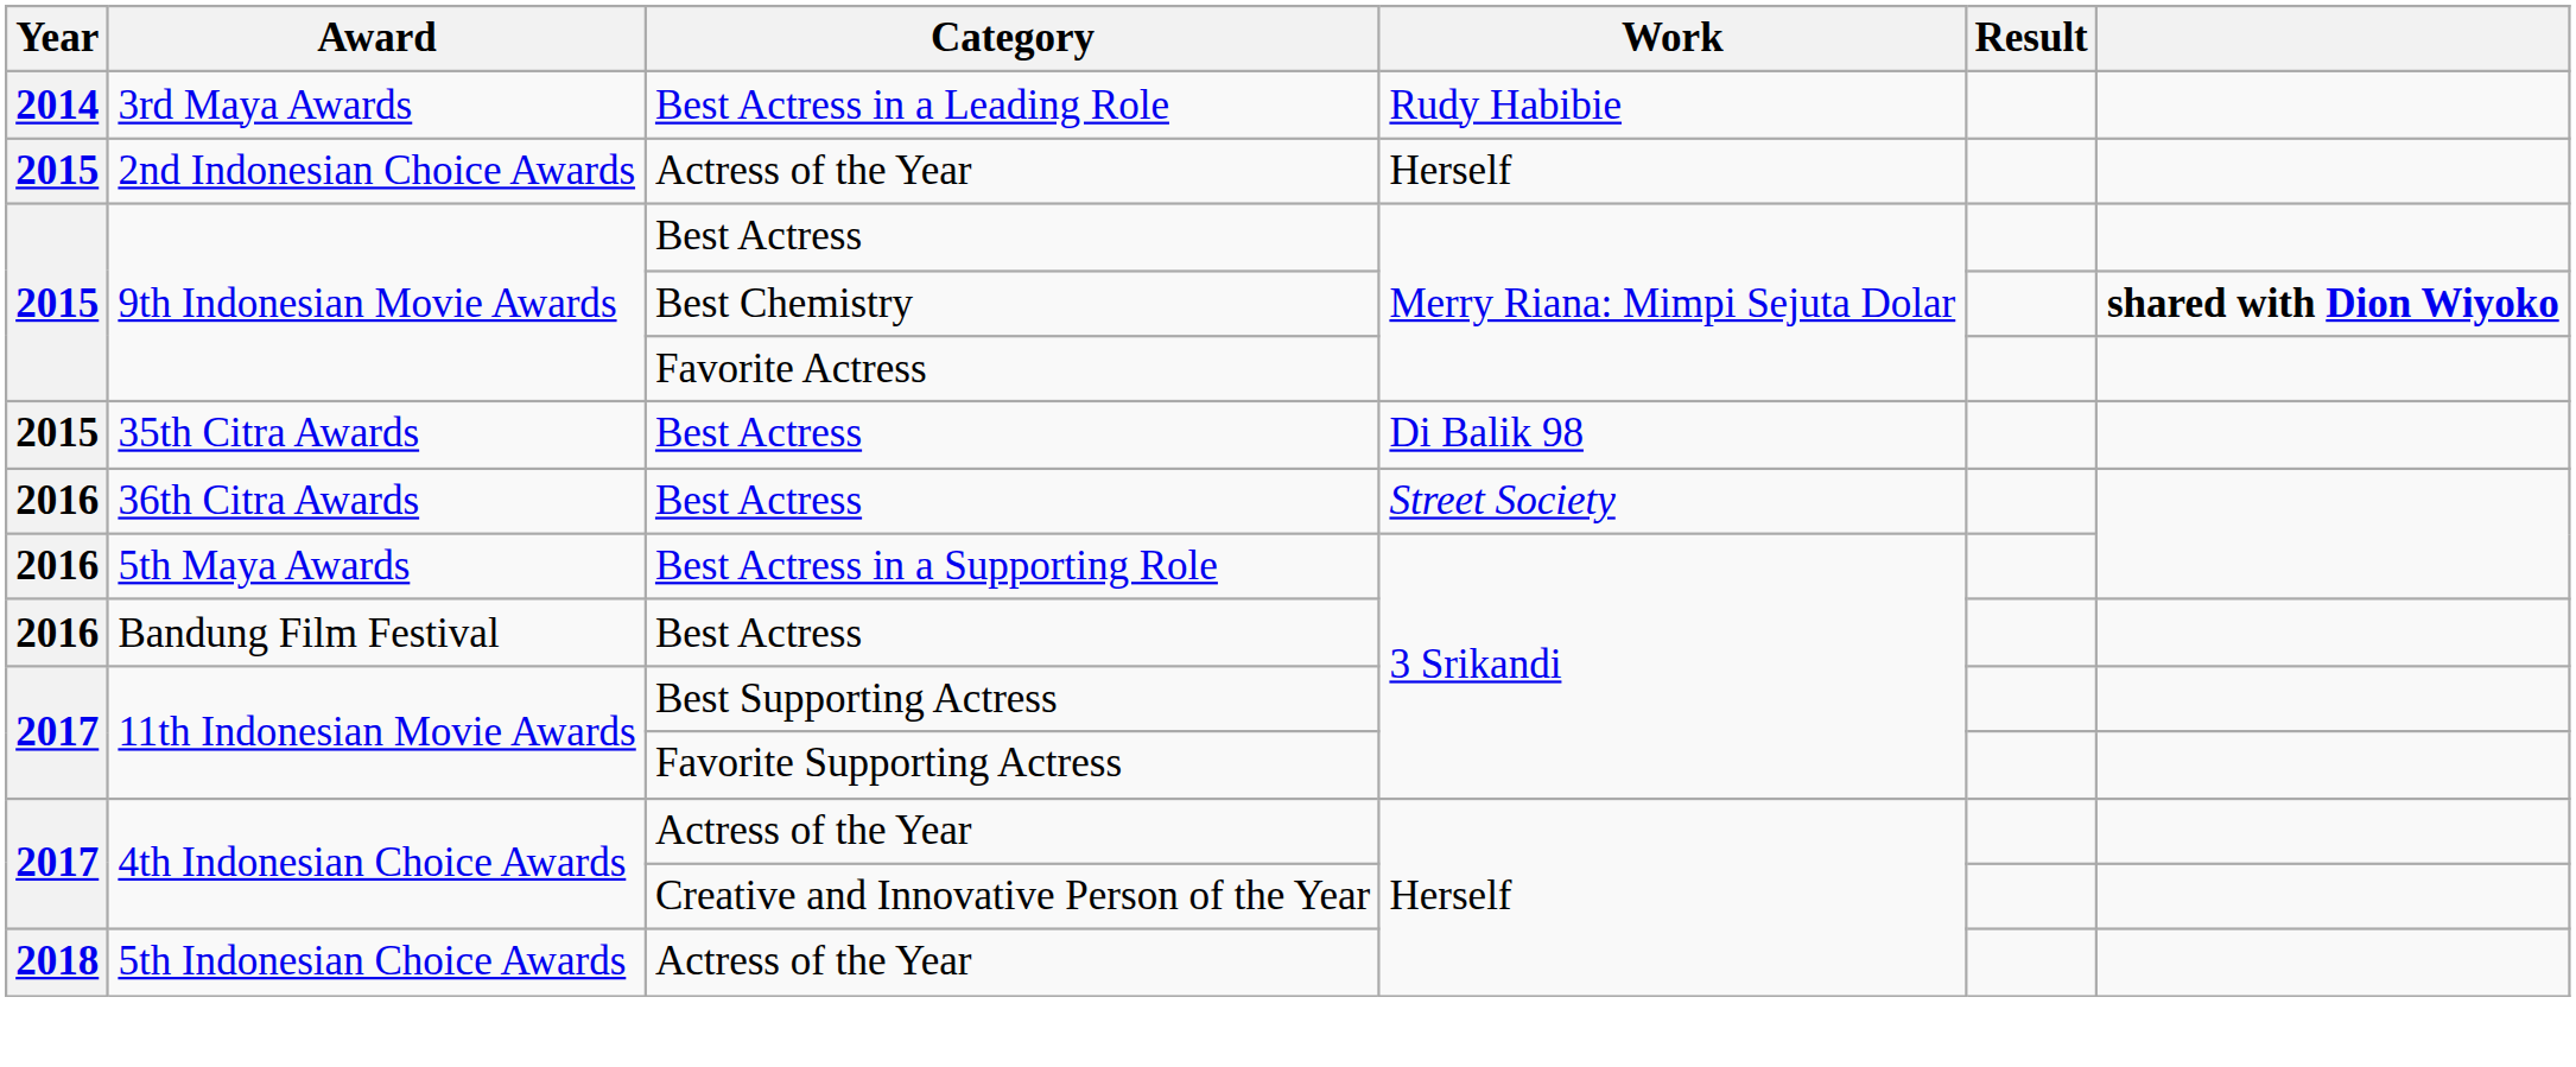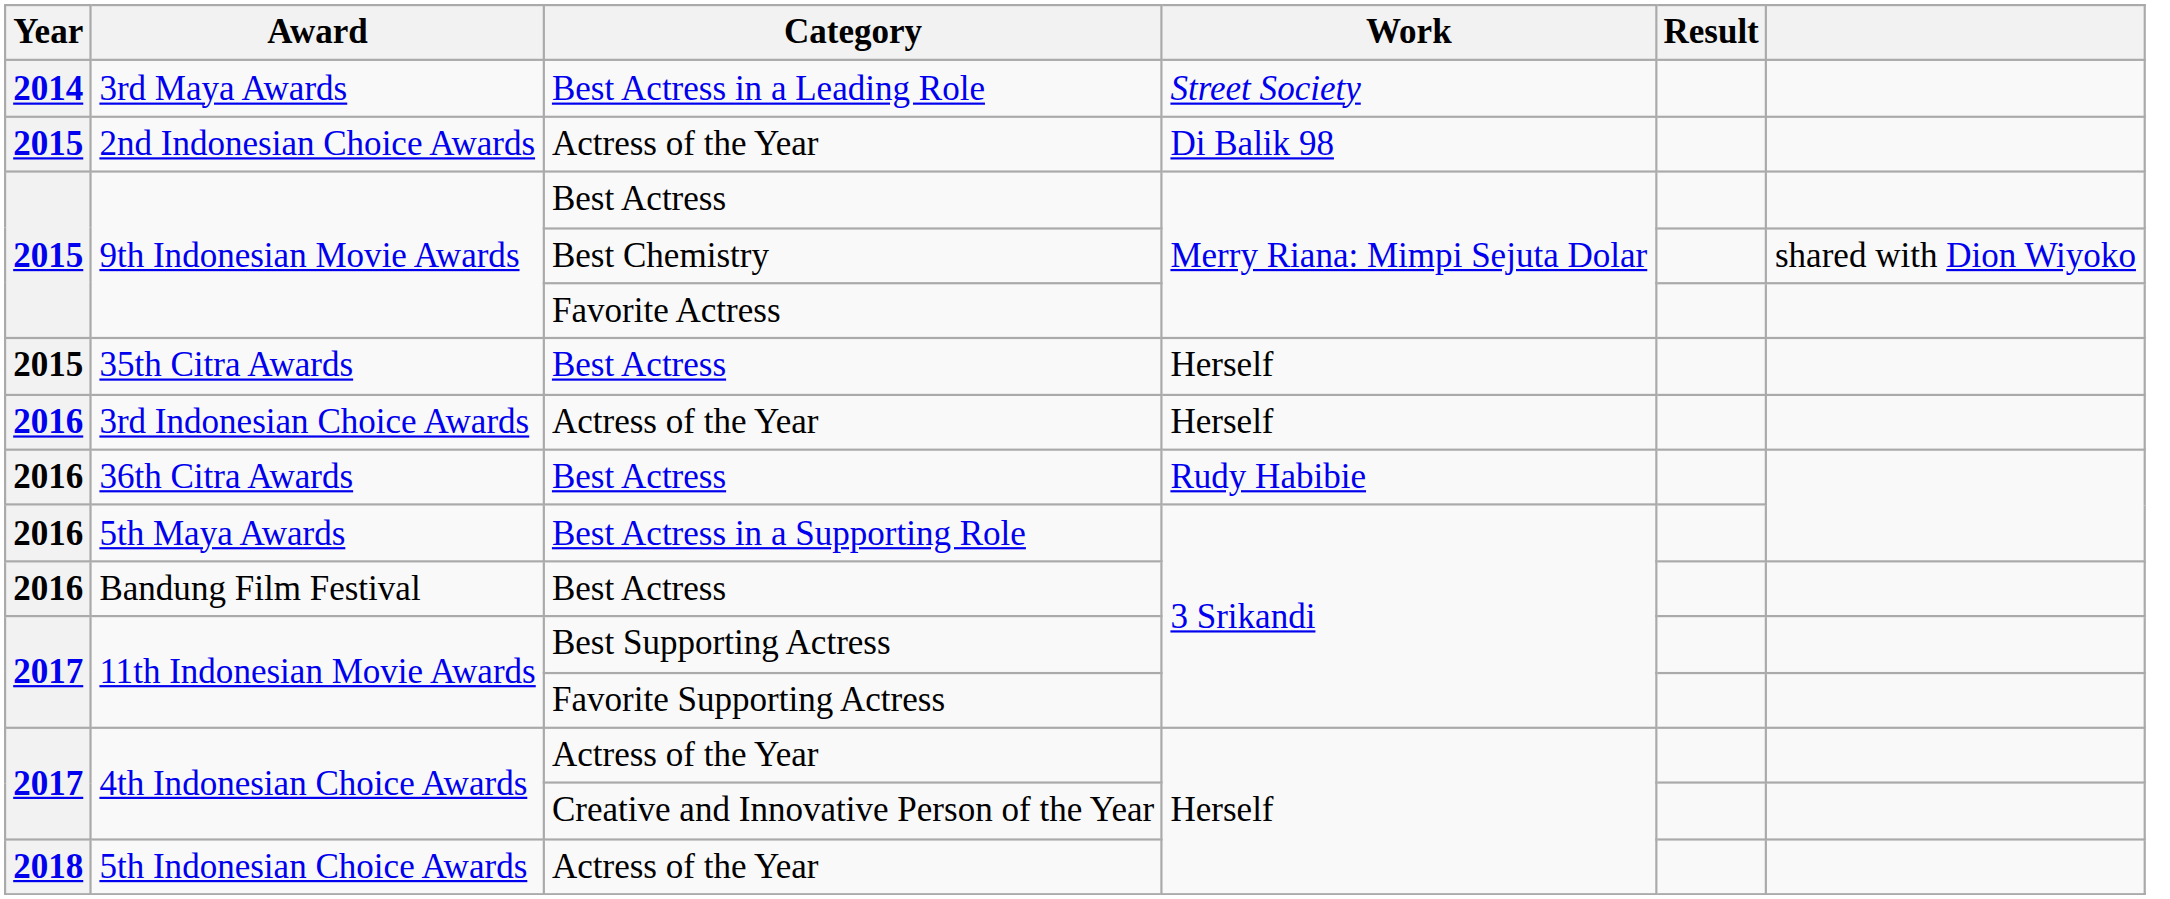 <table class="wikitable">
 <tr>
 <th>Year</th>
 <th>Award</th>
 <th>Category</th>
 <th>Work</th>
 <th>Result</th>
 <th></th>
 </tr>
 <tr>
 <th rowspan="1"><strong><a href='#'>2014</a></strong></th>
 <td><a href='#'>3rd Maya Awards</a></td>
 <td><a href='#'>Best Actress in a Leading Role</a></td>
-<td></em><a href='#'>Rudy Habibie</a><em></td>
+<td><em><a href='#'>Street Society</a></td>
 <td></td>
 <td></td>
 </tr>
 <tr>
 <th><strong><a href='#'>2015</a></strong></th>
 <td><a href='#'>2nd Indonesian Choice Awards</a></td>
 <td>Actress of the Year</td>
-<td>Herself</td>
+<td></em><a href='#'>Di Balik 98</a><em></td>
 <td></td>
 <td></td>
 </tr>
 <tr>
 <th rowspan="3"><a href='#'>2015</a></th>
 <td rowspan="3"><a href='#'>9th Indonesian Movie Awards</a></td>
 <td>Best Actress</td>
 <td rowspan="3"></em><a href='#'>Merry Riana: Mimpi Sejuta Dolar</a><em></td>
 <td></td>
 <td></td>
 </tr>
 <tr>
 <td>Best Chemistry</td>
 <td></td>
-<td><strong>shared with <a href='#'>Dion Wiyoko</a></strong></td>
+<td>shared with <a href='#'>Dion Wiyoko</a></td>
 </tr>
 <tr>
 <td>Favorite Actress</td>
 <td></td>
 <td></td>
 </tr>
 <tr>
 <th>2015</th>
 <td><a href='#'>35th Citra Awards</a></td>
 <td><a href='#'>Best Actress</a></td>
-<td></em><a href='#'>Di Balik 98</a><em></td>
+<td>Herself</td>
+<td></td>
+<td></td>
+</tr>
+<tr>
+<th><a href='#'>2016</a></th>
+<td><a href='#'>3rd Indonesian Choice Awards</a></td>
+<td>Actress of the Year</td>
+<td>Herself</td>
 <td></td>
 <td></td>
 </tr>
 <tr>
 <th>2016</th>
 <td><a href='#'>36th Citra Awards</a></td>
 <td><a href='#'>Best Actress</a></td>
-<td><em><a href='#'>Street Society</a></td>
+<td></em><a href='#'>Rudy Habibie</a><em></td>
 <td></td>
 </tr>
 <tr>
 <th>2016</th>
 <td><a href='#'>5th Maya Awards</a></td>
 <td><a href='#'>Best Actress in a Supporting Role</a></td>
 <td rowspan="4"></em><a href='#'>3 Srikandi</a><em></td>
 <td></td>
 </tr>
 <tr>
 <th>2016</th>
 <td>Bandung Film Festival</td>
 <td>Best Actress</td>
 <td></td>
 <td></td>
 </tr>
 <tr>
 <th rowspan="2"><a href='#'>2017</a></th>
 <td rowspan="2"><a href='#'>11th Indonesian Movie Awards</a></td>
 <td>Best Supporting Actress</td>
 <td></td>
 <td></td>
 </tr>
 <tr>
 <td>Favorite Supporting Actress</td>
 <td></td>
 <td></td>
 </tr>
 <tr>
 <th rowspan="2"><a href='#'>2017</a></th>
 <td rowspan="2"><a href='#'>4th Indonesian Choice Awards</a></td>
 <td>Actress of the Year</td>
 <td rowspan="3">Herself</td>
 <td></td>
 <td></td>
 </tr>
 <tr>
 <td>Creative and Innovative Person of the Year</td>
 <td></td>
 <td></td>
 </tr>
 <tr>
 <th rowspan="1"><a href='#'>2018</a></th>
 <td><a href='#'>5th Indonesian Choice Awards</a></td>
 <td>Actress of the Year</td>
 <td></td>
 <td></td>
 </tr>
 </table>
